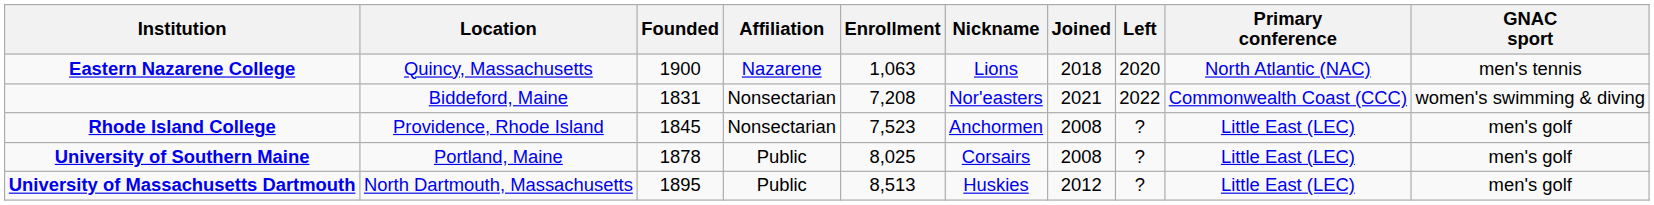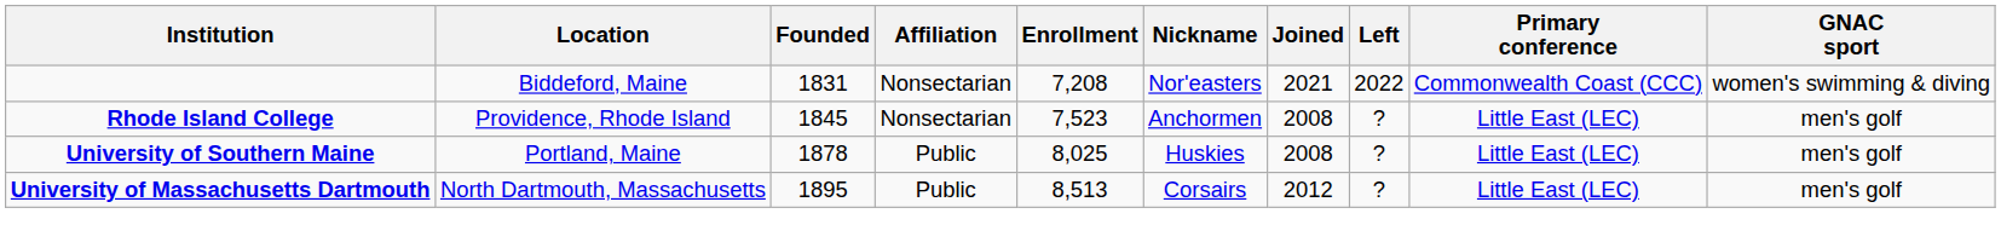 <table class="wikitable sortable" style="text-align:center">
 <tr>
 <th>Institution</th>
 <th>Location</th>
 <th>Founded</th>
 <th>Affiliation</th>
 <th>Enrollment</th>
 <th>Nickname</th>
 <th>Joined</th>
 <th>Left</th>
 <th>Primary<br>conference</th>
 <th>GNAC<br>sport</th>
-</tr>
-<tr>
-<td><strong><a href='#'>Eastern Nazarene College</a></strong></td>
-<td><a href='#'>Quincy, Massachusetts</a></td>
-<td>1900</td>
-<td><a href='#'>Nazarene</a></td>
-<td>1,063</td>
-<td><a href='#'>Lions</a></td>
-<td>2018</td>
-<td>2020</td>
-<td><a href='#'>North Atlantic (NAC)</a></td>
-<td>men's tennis</td>
 </tr>
 <tr>
 <td></td>
 <td><a href='#'>Biddeford, Maine</a></td>
 <td>1831</td>
 <td>Nonsectarian</td>
 <td>7,208</td>
 <td><a href='#'>Nor'easters</a></td>
 <td>2021</td>
 <td>2022</td>
 <td><a href='#'>Commonwealth Coast (CCC)</a></td>
 <td>women's swimming & diving</td>
 </tr>
 <tr>
 <td><strong><a href='#'>Rhode Island College</a></strong></td>
 <td><a href='#'>Providence, Rhode Island</a></td>
 <td>1845</td>
 <td>Nonsectarian</td>
 <td>7,523</td>
 <td><a href='#'>Anchormen</a></td>
 <td>2008</td>
 <td>?</td>
 <td><a href='#'>Little East (LEC)</a></td>
 <td>men's golf</td>
 </tr>
 <tr>
 <td><strong><a href='#'>University of Southern Maine</a></strong></td>
 <td><a href='#'>Portland, Maine</a></td>
 <td>1878</td>
 <td>Public</td>
 <td>8,025</td>
-<td><a href='#'>Corsairs</a></td>
+<td><a href='#'>Huskies</a></td>
 <td>2008</td>
 <td>?</td>
 <td><a href='#'>Little East (LEC)</a></td>
 <td>men's golf</td>
 </tr>
 <tr>
 <td><strong><a href='#'>University of Massachusetts Dartmouth</a></strong></td>
 <td><a href='#'>North Dartmouth, Massachusetts</a></td>
 <td>1895</td>
 <td>Public</td>
 <td>8,513</td>
-<td><a href='#'>Huskies</a></td>
+<td><a href='#'>Corsairs</a></td>
 <td>2012</td>
 <td>?</td>
 <td><a href='#'>Little East (LEC)</a></td>
 <td>men's golf</td>
 </tr>
 </table>
